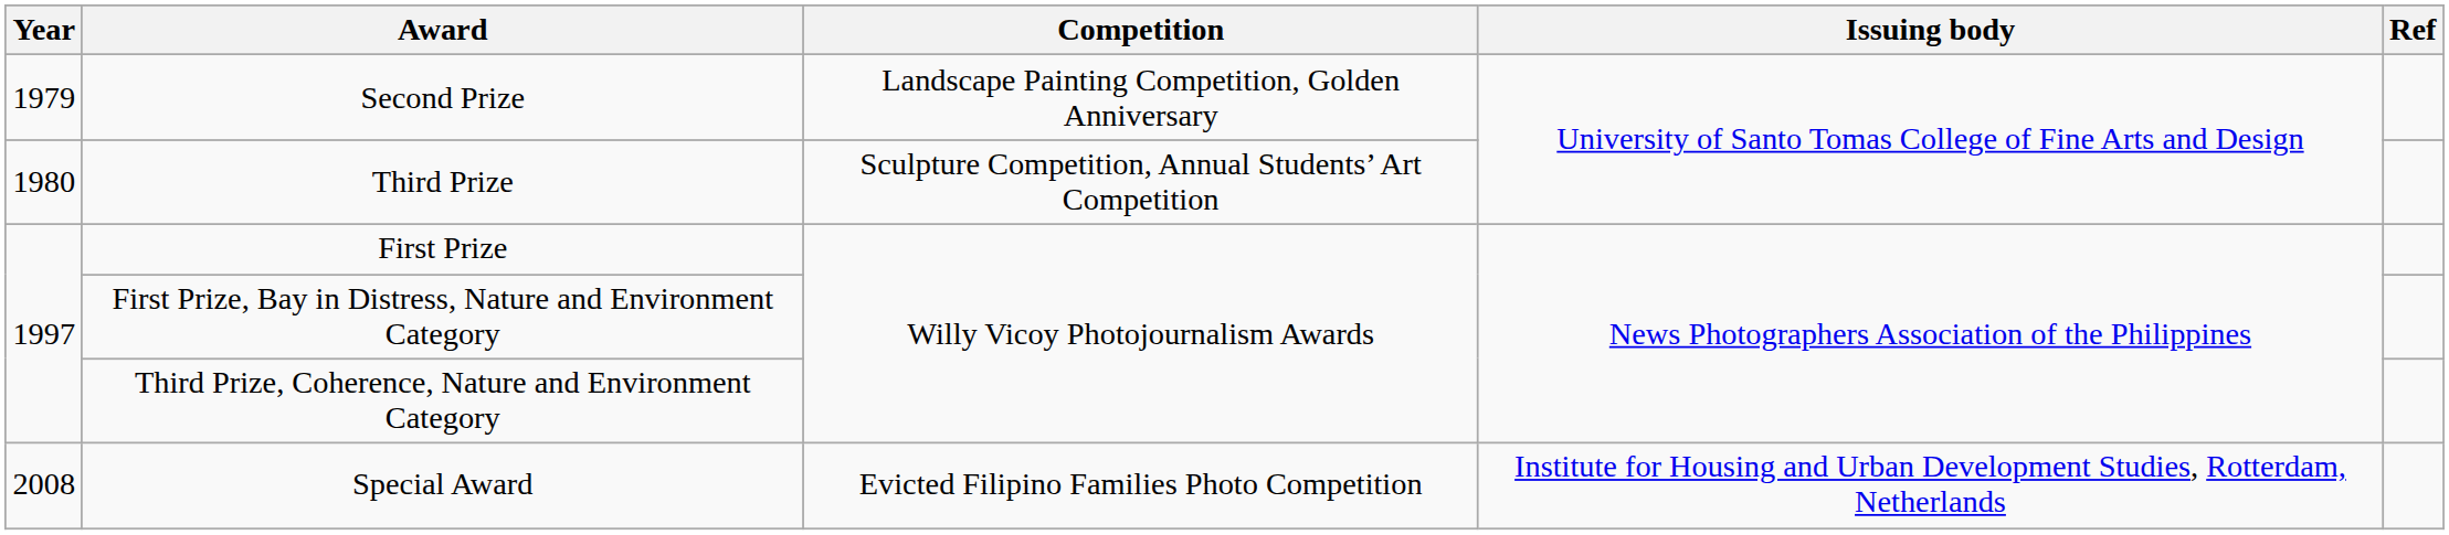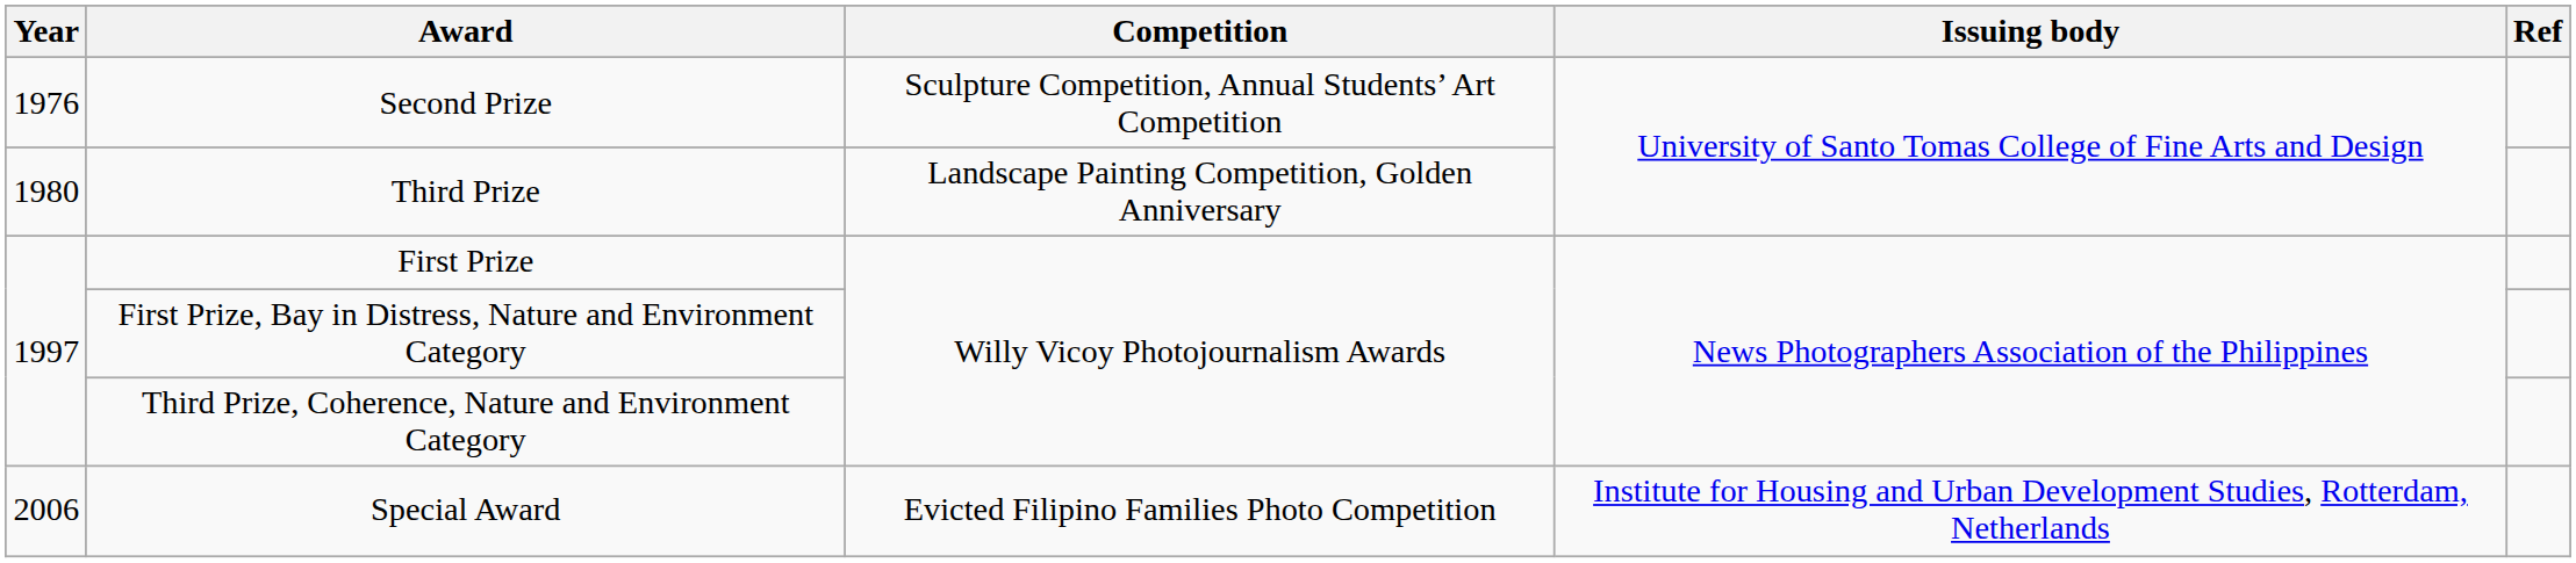 <table class="wikitable sortable" style="text-align: center;">
 <tr>
 <th>Year</th>
 <th>Award</th>
 <th>Competition</th>
 <th>Issuing body</th>
 <th class="unsortable">Ref</th>
 </tr>
 <tr>
-<td>1979</td>
+<td>1976</td>
 <td>Second Prize</td>
-<td>Landscape Painting Competition, Golden Anniversary</td>
+<td>Sculpture Competition, Annual Students’ Art Competition</td>
 <td rowspan="2"><a href='#'>University of Santo Tomas College of Fine Arts and Design</a></td>
 <td></td>
 </tr>
 <tr>
 <td>1980</td>
 <td>Third Prize</td>
-<td>Sculpture Competition, Annual Students’ Art Competition</td>
+<td>Landscape Painting Competition, Golden Anniversary</td>
 <td></td>
 </tr>
 <tr>
 <td rowspan="3">1997</td>
 <td>First Prize</td>
 <td rowspan="3">Willy Vicoy Photojournalism Awards</td>
 <td rowspan="3"><a href='#'>News Photographers Association of the Philippines</a></td>
 <td></td>
 </tr>
 <tr>
 <td>First Prize, Bay in Distress, Nature and Environment Category</td>
 <td></td>
 </tr>
 <tr>
 <td>Third Prize, Coherence, Nature and Environment Category</td>
 <td></td>
 </tr>
 <tr>
-<td>2008</td>
+<td>2006</td>
 <td>Special Award</td>
 <td>Evicted Filipino Families Photo Competition</td>
 <td><a href='#'>Institute for Housing and Urban Development Studies</a>, <a href='#'>Rotterdam, Netherlands</a></td>
 <td></td>
 </tr>
 </table>
